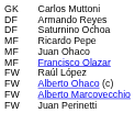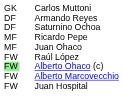 <table style="font-size:90%; margin:0.2em auto;" cellspacing="0" cellpadding="0">
 <tr>
 <th width="25"></th>
 <th width="25"></th>
 </tr>
 <tr>
 <td>GK</td>
 <td></td>
 <td> Carlos Muttoni</td>
 </tr>
 <tr>
 <td>DF</td>
 <td></td>
 <td> Armando Reyes</td>
 </tr>
 <tr>
 <td>DF</td>
 <td></td>
 <td> Saturnino Ochoa</td>
 </tr>
 <tr>
 <td>MF</td>
 <td></td>
 <td> Ricardo Pepe</td>
 </tr>
 <tr>
 <td>MF</td>
 <td></td>
 <td> Juan Ohaco</td>
 </tr>
 <tr>
-<td>MF</td>
-<td></td>
-<td> <a href='#'>Francisco Olazar</a></td>
-</tr>
-<tr>
 <td>FW</td>
 <td></td>
 <td> Raúl López</td>
 </tr>
 <tr>
-<td>FW</td>
+<td style="background: lightgreen;">FW</td>
 <td></td>
 <td> <a href='#'>Alberto Ohaco</a> (c)</td>
 </tr>
 <tr>
 <td>FW</td>
 <td></td>
 <td> <a href='#'>Alberto Marcovecchio</a></td>
 </tr>
 <tr>
 <td>FW</td>
 <td></td>
-<td> Juan Perinetti</td>
+<td> Juan Hospital</td>
 </tr>
 </table>
